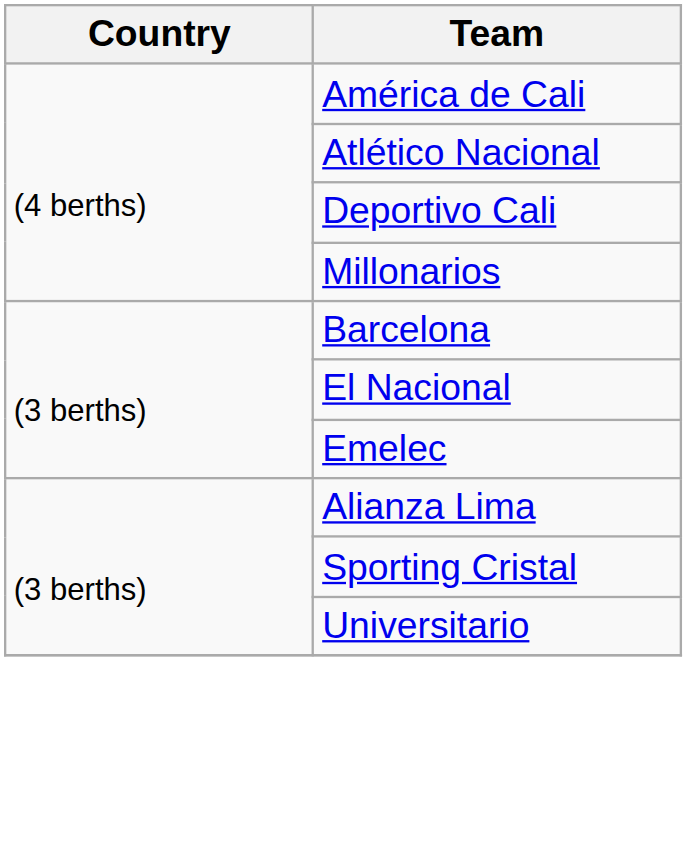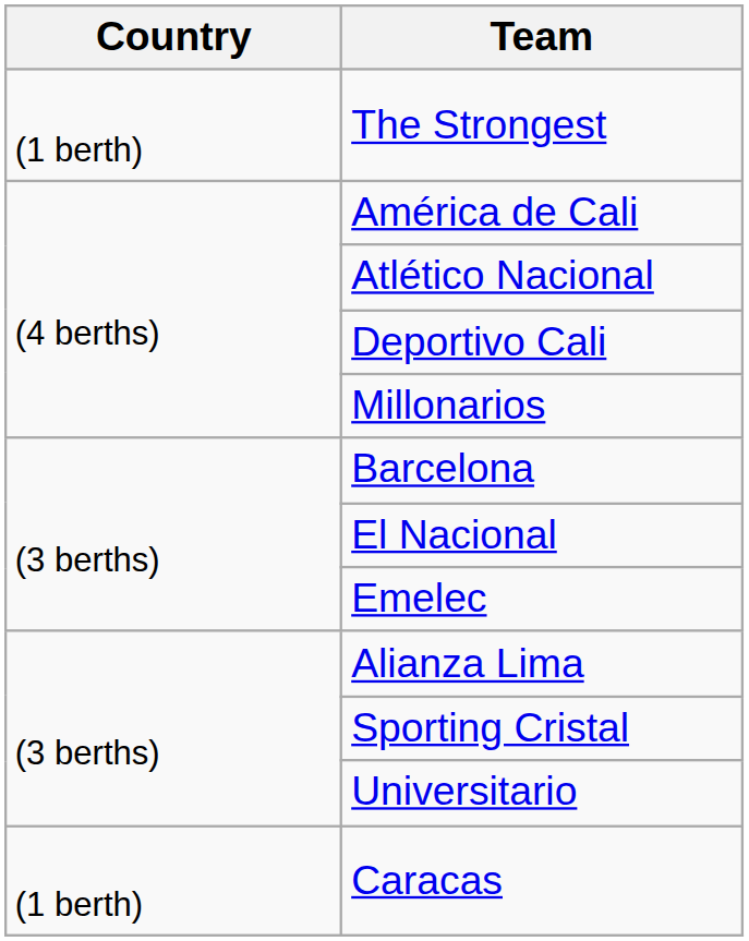 <table class="wikitable">
 <tr>
 <th width=125>Country</th>
 <th width=150>Team</th>
+</tr>
+<tr>
+<td rowspan="1"><br><small>(1 berth)</small></td>
+<td><a href='#'>The Strongest</a></td>
 </tr>
 <tr>
 <td rowspan="4"><br><small>(4 berths)</small></td>
 <td><a href='#'>América de Cali</a></td>
 </tr>
 <tr>
 <td><a href='#'>Atlético Nacional</a></td>
 </tr>
 <tr>
 <td><a href='#'>Deportivo Cali</a></td>
 </tr>
 <tr>
 <td><a href='#'>Millonarios</a></td>
 </tr>
 <tr>
 <td rowspan="3"><br><small>(3 berths)</small></td>
 <td><a href='#'>Barcelona</a></td>
 </tr>
 <tr>
 <td><a href='#'>El Nacional</a></td>
 </tr>
 <tr>
 <td><a href='#'>Emelec</a></td>
 </tr>
 <tr>
 <td rowspan="3"><br><small>(3 berths)</small></td>
 <td><a href='#'>Alianza Lima</a></td>
 </tr>
 <tr>
 <td><a href='#'>Sporting Cristal</a></td>
 </tr>
 <tr>
 <td><a href='#'>Universitario</a></td>
 </tr>
 <tr>
+<td rowspan="1"><br><small>(1 berth)</small></td>
+<td><a href='#'>Caracas</a></td>
+</tr>
+<tr>
 </tr>
 </table>
